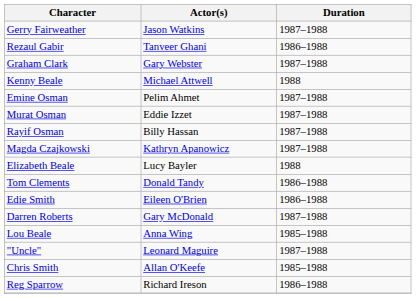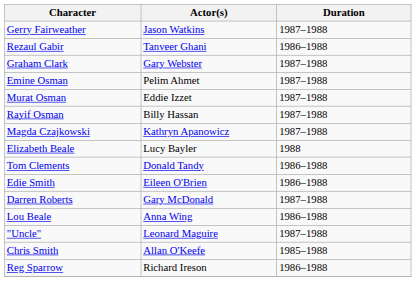 <table class="wikitable">
 <tr>
 <th scope="col" width="230">Character</th>
 <th scope="col" width="230">Actor(s)</th>
 <th scope="col" width="230">Duration</th>
 </tr>
 <tr>
 <td><a href='#'>Gerry Fairweather</a></td>
 <td><a href='#'>Jason Watkins</a></td>
 <td>1987–1988</td>
 </tr>
 <tr>
 <td><a href='#'>Rezaul Gabir</a></td>
 <td><a href='#'>Tanveer Ghani</a></td>
 <td>1986–1988</td>
 </tr>
 <tr>
 <td><a href='#'>Graham Clark</a></td>
 <td><a href='#'>Gary Webster</a></td>
 <td>1987–1988</td>
-</tr>
-<tr>
-<td><a href='#'>Kenny Beale</a></td>
-<td><a href='#'>Michael Attwell</a></td>
-<td>1988</td>
 </tr>
 <tr>
 <td><a href='#'>Emine Osman</a></td>
 <td>Pelim Ahmet</td>
 <td>1987–1988</td>
 </tr>
 <tr>
 <td><a href='#'>Murat Osman</a></td>
 <td>Eddie Izzet</td>
 <td>1987–1988</td>
 </tr>
 <tr>
 <td><a href='#'>Rayif Osman</a></td>
 <td>Billy Hassan</td>
 <td>1987–1988</td>
 </tr>
 <tr>
 <td><a href='#'>Magda Czajkowski</a></td>
 <td><a href='#'>Kathryn Apanowicz</a></td>
 <td>1987–1988</td>
 </tr>
 <tr>
 <td><a href='#'>Elizabeth Beale</a></td>
 <td>Lucy Bayler</td>
 <td>1988</td>
 </tr>
 <tr>
 <td><a href='#'>Tom Clements</a></td>
 <td><a href='#'>Donald Tandy</a></td>
 <td>1986–1988</td>
 </tr>
 <tr>
 <td><a href='#'>Edie Smith</a></td>
 <td><a href='#'>Eileen O'Brien</a></td>
 <td>1986–1988</td>
 </tr>
 <tr>
 <td><a href='#'>Darren Roberts</a></td>
 <td><a href='#'>Gary McDonald</a></td>
 <td>1987–1988</td>
 </tr>
 <tr>
 <td><a href='#'>Lou Beale</a></td>
 <td><a href='#'>Anna Wing</a></td>
-<td>1985–1988</td>
+<td>1986–1988</td>
 </tr>
 <tr>
 <td><a href='#'>"Uncle"</a></td>
 <td><a href='#'>Leonard Maguire</a></td>
 <td>1987–1988</td>
 </tr>
 <tr>
 <td><a href='#'>Chris Smith</a></td>
 <td><a href='#'>Allan O'Keefe</a></td>
 <td>1985–1988</td>
 </tr>
 <tr>
 <td><a href='#'>Reg Sparrow</a></td>
 <td>Richard Ireson</td>
 <td>1986–1988</td>
 </tr>
 <tr>
 </tr>
 </table>
